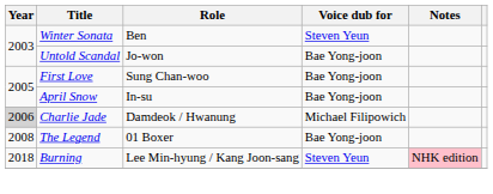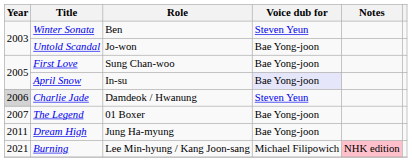 <table class="wikitable">
 <tr>
 <th>Year</th>
 <th>Title</th>
 <th>Role</th>
 <th>Voice dub for</th>
 <th>Notes</th>
 <th></th>
 </tr>
 <tr>
 <td rowspan=2>2003</td>
 <td><em><a href='#'>Winter Sonata</a></em></td>
 <td>Ben</td>
 <td><a href='#'>Steven Yeun</a></td>
 <td></td>
 <td></td>
 </tr>
 <tr>
 <td><em><a href='#'>Untold Scandal</a></em></td>
 <td>Jo-won</td>
 <td>Bae Yong-joon</td>
 <td></td>
 <td></td>
 </tr>
 <tr>
 <td rowspan=2>2005</td>
 <td><em><a href='#'>First Love</a></em></td>
 <td>Sung Chan-woo</td>
 <td>Bae Yong-joon</td>
 <td></td>
 <td></td>
 </tr>
 <tr>
 <td><em><a href='#'>April Snow</a></em></td>
 <td>In-su</td>
-<td>Bae Yong-joon</td>
+<td style="background: lavender;">Bae Yong-joon</td>
 <td></td>
 </tr>
 <tr>
 <td style="background: lightgrey;">2006</td>
 <td><em><a href='#'>Charlie Jade</a></em></td>
 <td>Damdeok / Hwanung</td>
-<td>Michael Filipowich</td>
+<td><a href='#'>Steven Yeun</a></td>
 <td></td>
 <td></td>
 </tr>
 <tr>
-<td>2008</td>
+<td>2007</td>
 <td><em><a href='#'>The Legend</a></em></td>
 <td>01 Boxer</td>
 <td>Bae Yong-joon</td>
 <td></td>
 <td></td>
 </tr>
 <tr>
-<td>2018</td>
+<td>2011</td>
+<td><em><a href='#'>Dream High</a></em></td>
+<td>Jung Ha-myung</td>
+<td>Bae Yong-joon</td>
+<td></td>
+<td></td>
+</tr>
+<tr>
+<td>2021</td>
 <td><em><a href='#'>Burning</a></em></td>
 <td>Lee Min-hyung / Kang Joon-sang</td>
-<td><a href='#'>Steven Yeun</a></td>
+<td>Michael Filipowich</td>
 <td style="background: pink;">NHK edition</td>
 <td></td>
 </tr>
 <tr>
 </tr>
 </table>
